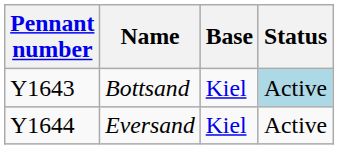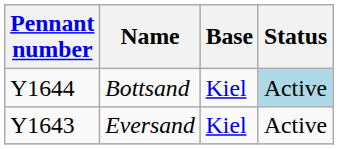 <table class="wikitable">
 <tr>
 <th><a href='#'>Pennant<br>number</a></th>
 <th>Name</th>
 <th>Base</th>
 <th>Status</th>
 </tr>
 <tr>
-<td>Y1643</td>
+<td>Y1644</td>
 <td><em>Bottsand</em></td>
 <td><a href='#'>Kiel</a></td>
 <td style="background: lightblue;">Active</td>
 </tr>
 <tr>
-<td>Y1644</td>
+<td>Y1643</td>
 <td><em>Eversand</em></td>
 <td><a href='#'>Kiel</a></td>
 <td>Active</td>
 </tr>
 </table>
